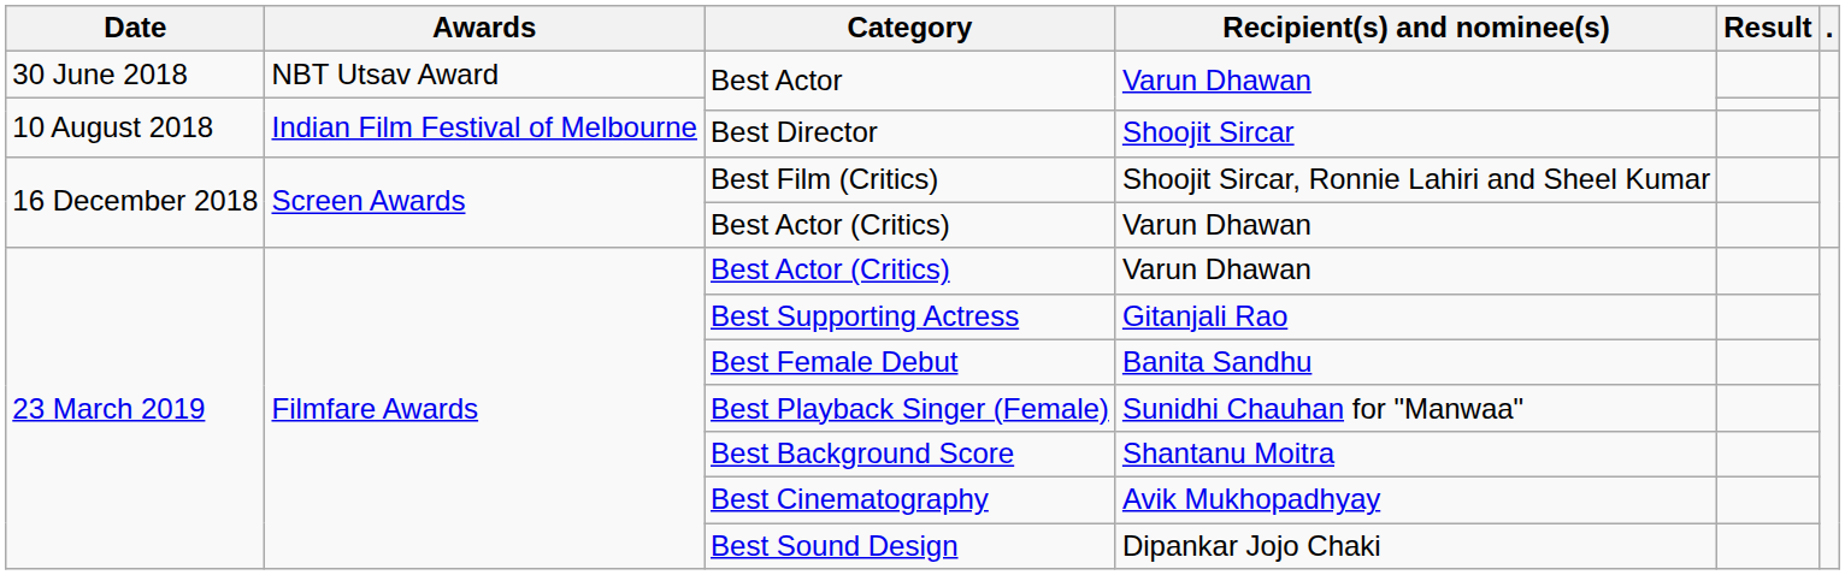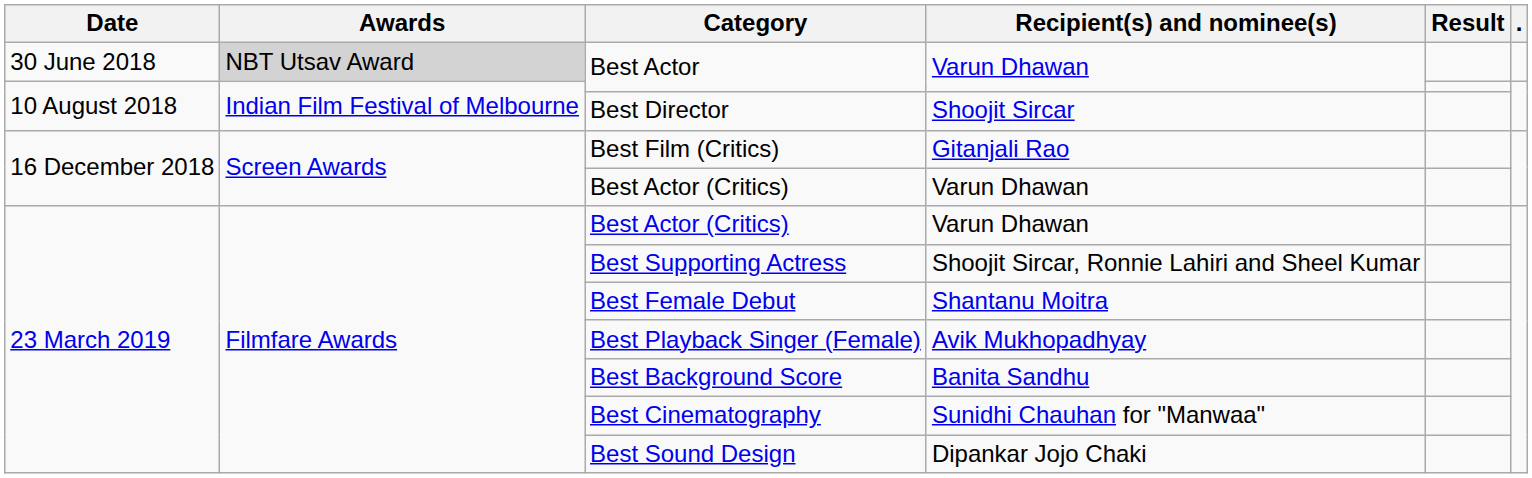 <table class="wikitable">
 <tr>
 <th>Date</th>
 <th>Awards</th>
 <th>Category</th>
 <th>Recipient(s) and nominee(s)</th>
 <th>Result</th>
 <th>.</th>
 </tr>
 <tr>
 <td>30 June 2018</td>
-<td>NBT Utsav Award</td>
+<td style="background: lightgrey;">NBT Utsav Award</td>
 <td rowspan="2">Best Actor</td>
 <td rowspan="2"><a href='#'>Varun Dhawan</a></td>
 <td></td>
 <td></td>
 </tr>
 <tr>
 <td rowspan="2">10 August 2018</td>
 <td rowspan="2"><a href='#'>Indian Film Festival of Melbourne</a></td>
 <td></td>
 <td rowspan="2"></td>
 </tr>
 <tr>
 <td>Best Director</td>
 <td><a href='#'>Shoojit Sircar</a></td>
 <td></td>
 </tr>
 <tr>
 <td rowspan=2>16 December 2018</td>
 <td rowspan=2><a href='#'>Screen Awards</a></td>
 <td>Best Film (Critics)</td>
-<td>Shoojit Sircar, Ronnie Lahiri and Sheel Kumar</td>
+<td><a href='#'>Gitanjali Rao</a></td>
 <td></td>
 <td rowspan=2></td>
 </tr>
 <tr>
 <td>Best Actor (Critics)</td>
 <td>Varun Dhawan</td>
 <td></td>
 </tr>
 <tr>
 <td rowspan=7><a href='#'>23 March 2019</a></td>
 <td rowspan=7><a href='#'>Filmfare Awards</a></td>
 <td><a href='#'>Best Actor (Critics)</a></td>
 <td>Varun Dhawan</td>
 <td></td>
 <td rowspan=7></td>
 </tr>
 <tr>
 <td><a href='#'>Best Supporting Actress</a></td>
-<td><a href='#'>Gitanjali Rao</a></td>
+<td>Shoojit Sircar, Ronnie Lahiri and Sheel Kumar</td>
 <td></td>
 </tr>
 <tr>
 <td><a href='#'>Best Female Debut</a></td>
+<td><a href='#'>Shantanu Moitra</a></td>
+<td></td>
+</tr>
+<tr>
+<td><a href='#'>Best Playback Singer (Female)</a></td>
+<td><a href='#'>Avik Mukhopadhyay</a></td>
+<td></td>
+</tr>
+<tr>
+<td><a href='#'>Best Background Score</a></td>
 <td><a href='#'>Banita Sandhu</a></td>
 <td></td>
 </tr>
 <tr>
-<td><a href='#'>Best Playback Singer (Female)</a></td>
+<td><a href='#'>Best Cinematography</a></td>
 <td><a href='#'>Sunidhi Chauhan</a> for "Manwaa"</td>
-<td></td>
-</tr>
-<tr>
-<td><a href='#'>Best Background Score</a></td>
-<td><a href='#'>Shantanu Moitra</a></td>
-<td></td>
-</tr>
-<tr>
-<td><a href='#'>Best Cinematography</a></td>
-<td><a href='#'>Avik Mukhopadhyay</a></td>
 <td></td>
 </tr>
 <tr>
 <td><a href='#'>Best Sound Design</a></td>
 <td>Dipankar Jojo Chaki</td>
 <td></td>
 </tr>
 </table>
